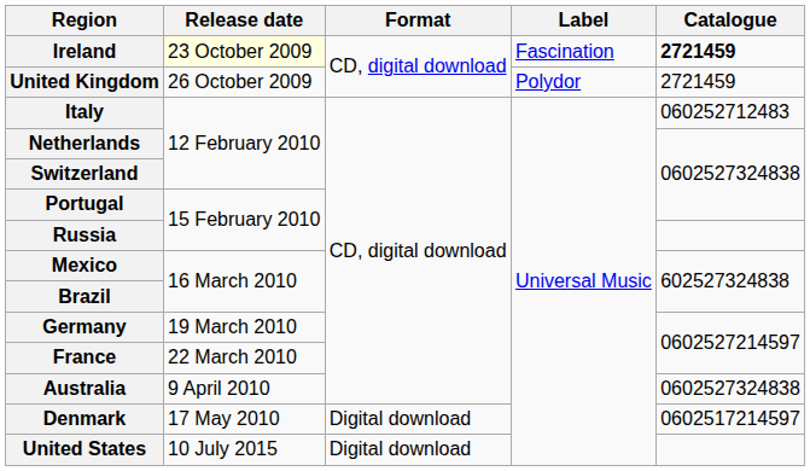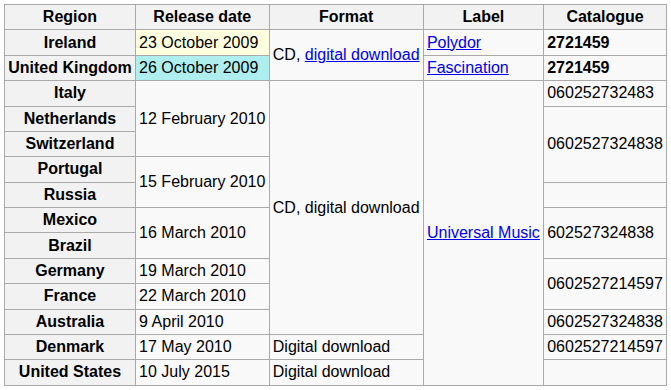 <table class="wikitable plainrowheaders">
 <tr>
 <th>Region</th>
 <th>Release date</th>
 <th>Format</th>
 <th>Label</th>
 <th>Catalogue</th>
 </tr>
 <tr>
 <th scope="row">Ireland</th>
 <td style="background: lightyellow;">23 October 2009</td>
 <td rowspan="2">CD, <a href='#'>digital download</a></td>
-<td><a href='#'>Fascination</a></td>
+<td><a href='#'>Polydor</a></td>
 <td><strong>2721459</strong></td>
 </tr>
 <tr>
 <th scope="row">United Kingdom</th>
-<td>26 October 2009</td>
-<td><a href='#'>Polydor</a></td>
-<td>2721459</td>
+<td style="background: paleturquoise;">26 October 2009</td>
+<td><a href='#'>Fascination</a></td>
+<td><strong>2721459</strong></td>
 </tr>
 <tr>
 <th scope="row">Italy</th>
 <td rowspan="3">12 February 2010</td>
 <td rowspan="10">CD, digital download</td>
 <td rowspan="12"><a href='#'>Universal Music</a></td>
-<td>060252712483</td>
+<td>060252732483</td>
 </tr>
 <tr>
 <th scope="row">Netherlands</th>
 <td rowspan="3">0602527324838</td>
 </tr>
 <tr>
 <th scope="row">Switzerland</th>
 </tr>
 <tr>
 <th scope="row">Portugal</th>
 <td rowspan="2">15 February 2010</td>
 </tr>
 <tr>
 <th scope="row">Russia</th>
 <td></td>
 </tr>
 <tr>
 <th scope="row">Mexico</th>
 <td rowspan="2">16 March 2010</td>
 <td rowspan="2">602527324838</td>
 </tr>
 <tr>
 <th scope="row">Brazil</th>
 </tr>
 <tr>
 <th scope="row">Germany</th>
 <td>19 March 2010</td>
 <td rowspan="2">0602527214597</td>
 </tr>
 <tr>
 <th scope="row">France</th>
 <td>22 March 2010</td>
 </tr>
 <tr>
 <th scope="row">Australia</th>
 <td>9 April 2010</td>
 <td>0602527324838</td>
 </tr>
 <tr>
 <th scope="row">Denmark</th>
 <td>17 May 2010</td>
 <td>Digital download</td>
-<td>0602517214597</td>
+<td>0602527214597</td>
 </tr>
 <tr>
 <th scope="row">United States</th>
 <td>10 July 2015</td>
 <td>Digital download</td>
 <td></td>
 </tr>
 </table>
